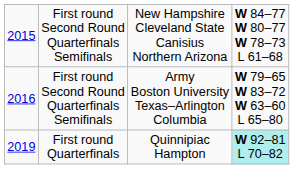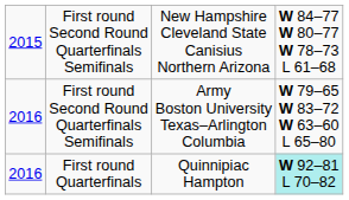 <table class="wikitable">
 <tr align="center">
 <td><a href='#'>2015</a></td>
 <td>First round<br>Second Round<br>Quarterfinals<br>Semifinals</td>
 <td>New Hampshire<br>Cleveland State<br>Canisius<br>Northern Arizona</td>
 <td><strong>W</strong> 84–77<br><strong>W</strong> 80–77<br><strong>W</strong> 78–73<br>L 61–68</td>
 </tr>
 <tr align="center">
 <td><a href='#'>2016</a></td>
 <td>First round<br>Second Round<br>Quarterfinals<br>Semifinals</td>
 <td>Army<br>Boston University<br>Texas–Arlington<br>Columbia</td>
 <td><strong>W</strong> 79–65<br><strong>W</strong> 83–72<br><strong>W</strong> 63–60<br>L 65–80</td>
 </tr>
 <tr align="center">
-<td><a href='#'>2019</a></td>
+<td><a href='#'>2016</a></td>
 <td>First round<br>Quarterfinals</td>
 <td>Quinnipiac<br>Hampton</td>
 <td style="background: paleturquoise;"><strong>W</strong> 92–81<br> L 70–82</td>
 </tr>
 </table>
